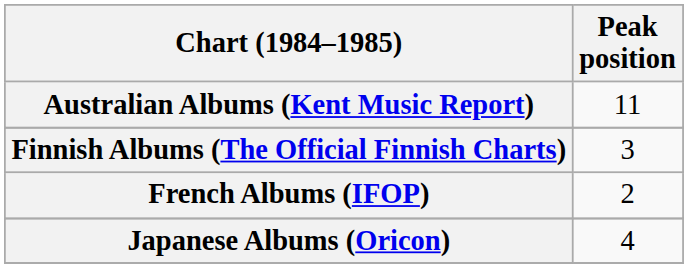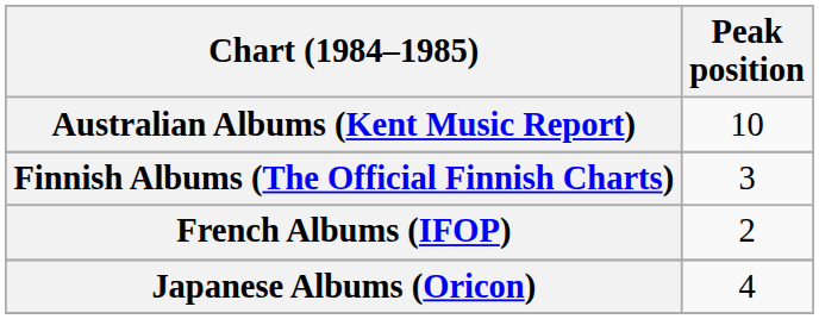 <table class="wikitable plainrowheaders sortable" style="text-align:center;">
 <tr>
 <th scope="col">Chart (1984–1985)</th>
 <th scope="col">Peak<br>position</th>
 </tr>
 <tr>
 <th scope="row">Australian Albums (<a href='#'>Kent Music Report</a>)</th>
-<td>11</td>
+<td>10</td>
 </tr>
 <tr>
 </tr>
 <tr>
 </tr>
 <tr>
 </tr>
 <tr>
 <th scope="row">Finnish Albums (<a href='#'>The Official Finnish Charts</a>)</th>
 <td align="center">3</td>
 </tr>
 <tr>
 <th scope="row">French Albums (<a href='#'>IFOP</a>)</th>
 <td>2</td>
 </tr>
 <tr>
 </tr>
 <tr>
 <th scope="row">Japanese Albums (<a href='#'>Oricon</a>)</th>
 <td>4</td>
 </tr>
 <tr>
 </tr>
 <tr>
 </tr>
 <tr>
 </tr>
 <tr>
 </tr>
 <tr>
 </tr>
 <tr>
 </tr>
 <tr>
 </tr>
 </table>
